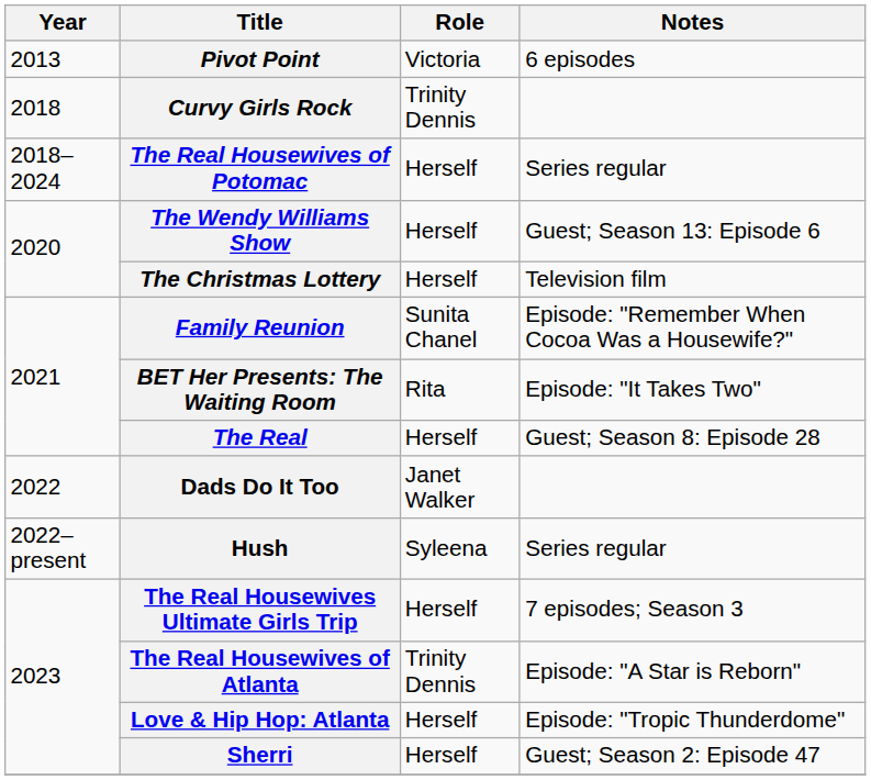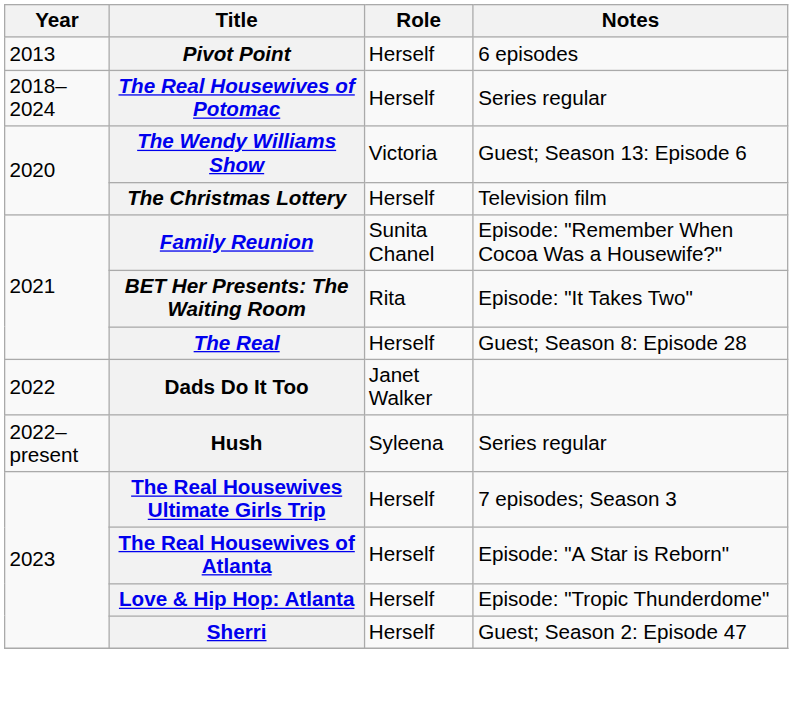 <table class="wikitable plainrowheaders sortable">
 <tr>
 <th scope="col">Year</th>
 <th scope="col">Title</th>
 <th scope="col">Role</th>
 <th scope="col" class="unsortable">Notes</th>
 </tr>
 <tr>
 <td>2013</td>
 <th scope="row"><em>Pivot Point</em></th>
-<td>Victoria</td>
+<td>Herself</td>
 <td>6 episodes</td>
-</tr>
-<tr>
-<td>2018</td>
-<th scope="row"><em>Curvy Girls Rock</em></th>
-<td>Trinity Dennis</td>
-<td></td>
 </tr>
 <tr>
 <td>2018–2024</td>
 <th scope="row"><em><a href='#'>The Real Housewives of Potomac</a></em></th>
 <td>Herself</td>
 <td>Series regular</td>
 </tr>
 <tr>
 <td rowspan="2">2020</td>
 <th scope="row"><em><a href='#'>The Wendy Williams Show</a></em></th>
-<td>Herself</td>
+<td>Victoria</td>
 <td>Guest; Season 13: Episode 6</td>
 </tr>
 <tr>
 <th scope="row"><em>The Christmas Lottery</em></th>
 <td>Herself</td>
 <td>Television film</td>
 </tr>
 <tr>
 <td rowspan="3">2021</td>
 <th scope="row"><em><a href='#'>Family Reunion</a></em></th>
 <td>Sunita Chanel</td>
 <td>Episode: "Remember When Cocoa Was a Housewife?"</td>
 </tr>
 <tr>
 <th scope="row"><em>BET Her Presents: The Waiting Room</em></th>
 <td>Rita</td>
 <td>Episode: "It Takes Two"</td>
 </tr>
 <tr>
 <th scope="row"><em><a href='#'>The Real</a></th>
 <td>Herself</td>
 <td>Guest; Season 8: Episode 28</td>
 </tr>
 <tr>
 <td>2022</td>
 <th scope="row"></em>Dads Do It Too<em></th>
 <td>Janet Walker</td>
 <td></td>
 </tr>
 <tr>
 <td>2022–present</td>
 <th scope="row"></em>Hush<em></th>
 <td>Syleena</td>
 <td>Series regular</td>
 </tr>
 <tr>
 <td rowspan=4>2023</td>
 <th scope="row"></em><a href='#'>The Real Housewives Ultimate Girls Trip</a><em></th>
 <td>Herself</td>
 <td>7 episodes; Season 3</td>
 </tr>
 <tr>
 <th scope="row"></em><a href='#'>The Real Housewives of Atlanta</a><em></th>
-<td>Trinity Dennis</td>
+<td>Herself</td>
 <td>Episode: "A Star is Reborn"</td>
 </tr>
 <tr>
 <th scope="row"></em><a href='#'>Love & Hip Hop: Atlanta</a><em></th>
 <td>Herself</td>
 <td>Episode: "Tropic Thunderdome"</td>
 </tr>
 <tr>
 <th scope="row"></em><a href='#'>Sherri</a><em></th>
 <td>Herself</td>
 <td>Guest; Season 2: Episode 47</td>
 </tr>
 <tr>
 </tr>
 </table>
